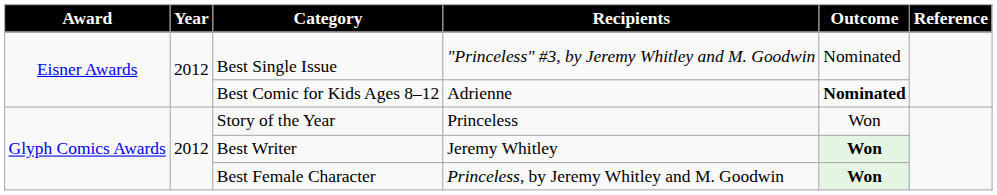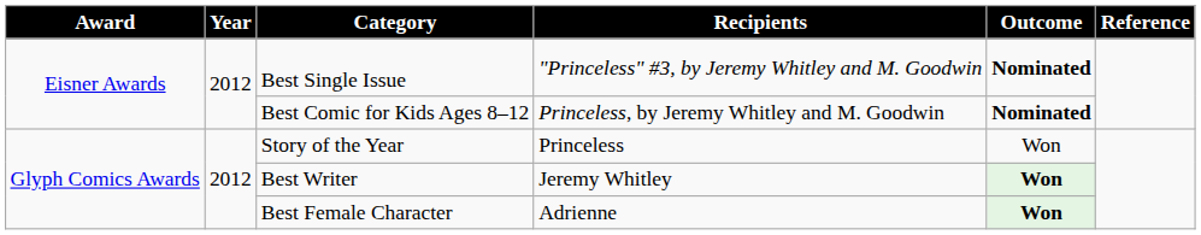 <table class="wikitable">
 <tr>
 <th scope="col" style="background:#000; color:#fff; text-align:center;"><strong>Award</strong></th>
 <th scope="col" style="background:#000; color:#fff; text-align:center;"><strong>Year</strong></th>
 <th scope="col" style="background:#000; color:#fff; text-align:center;"><strong>Category</strong></th>
 <th scope="col" style="background:#000; color:#fff; text-align:center;"><strong>Recipients</strong></th>
 <th scope="col" style="background:#000; color:#fff; text-align:center;"><strong>Outcome</strong></th>
 <th scope="col" style="background:#000; color:#fff; text-align:center;"><strong>Reference</strong></th>
 </tr>
 <tr>
 <td colspan="1" rowspan="2" style="text-align:center;"><a href='#'>Eisner Awards</a></td>
 <td colspan="1" rowspan="2">2012</td>
 <td><br>Best Single Issue</td>
 <td><em>"Princeless" #3, by Jeremy Whitley and M. Goodwin</em></td>
-<td>Nominated</td>
+<td><strong>Nominated</strong></td>
 <td colspan="1" rowspan="2"></td>
 </tr>
 <tr>
 <td>Best Comic for Kids Ages 8–12</td>
-<td>Adrienne</td>
+<td><em>Princeless</em>, by Jeremy Whitley and M. Goodwin</td>
 <td><strong>Nominated</strong></td>
 </tr>
 <tr>
 <td colspan="1" rowspan="3"><a href='#'>Glyph Comics Awards</a></td>
 <td colspan="1" rowspan="3">2012</td>
 <td>Story of the Year</td>
 <td>Princeless</td>
 <td style="text-align:center;">Won</td>
 <td colspan="1" rowspan="3"></td>
 </tr>
 <tr>
 <td>Best Writer</td>
 <td>Jeremy Whitley</td>
 <th style="background:#E4F5E3">Won</th>
 </tr>
 <tr>
 <td>Best Female Character</td>
-<td><em>Princeless</em>, by Jeremy Whitley and M. Goodwin</td>
+<td>Adrienne</td>
 <th style="background:#E4F5E3">Won</th>
 </tr>
 </table>
